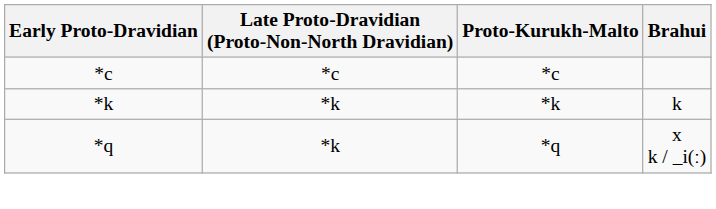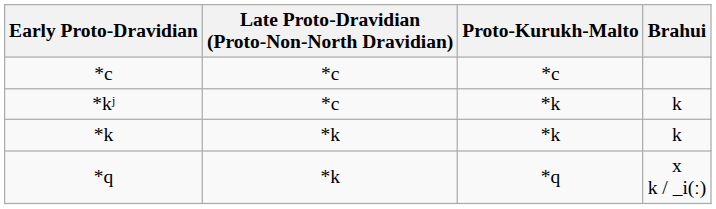 <table class="wikitable">
 <tr>
 <th>Early Proto-Dravidian</th>
 <th>Late Proto-Dravidian<br>(Proto-Non-North Dravidian)</th>
 <th>Proto-Kurukh-Malto</th>
 <th>Brahui</th>
 </tr>
 <tr align="center">
 <td>*c</td>
 <td>*c</td>
 <td>*c</td>
 <td></td>
 </tr>
 <tr align="center">
+<td>*kʲ</td>
+<td>*c</td>
+<td>*k</td>
+<td>k</td>
+</tr>
+<tr align="center">
 <td>*k</td>
 <td>*k</td>
 <td>*k</td>
 <td>k</td>
 </tr>
 <tr align="center">
 <td>*q</td>
 <td>*k</td>
 <td>*q</td>
 <td>x<br>k / _i(ː)</td>
 </tr>
 </table>
